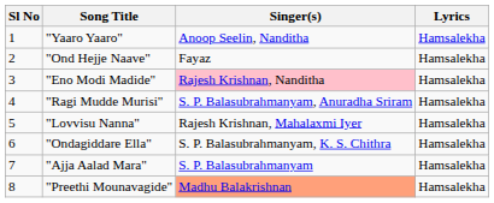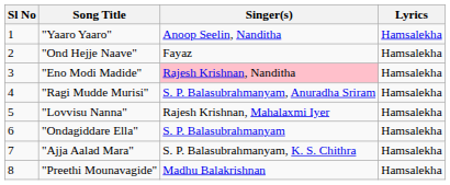 <table class="wikitable">
 <tr>
 <th>Sl No</th>
 <th>Song Title</th>
 <th>Singer(s)</th>
 <th>Lyrics</th>
 </tr>
 <tr>
 <td>1</td>
 <td>"Yaaro Yaaro"</td>
 <td><a href='#'>Anoop Seelin</a>, <a href='#'>Nanditha</a></td>
 <td><a href='#'>Hamsalekha</a></td>
 </tr>
 <tr>
 <td>2</td>
 <td>"Ond Hejje Naave"</td>
 <td>Fayaz</td>
 <td>Hamsalekha</td>
 </tr>
 <tr>
 <td>3</td>
 <td>"Eno Modi Madide"</td>
 <td style="background: pink;"><a href='#'>Rajesh Krishnan</a>, Nanditha</td>
 <td>Hamsalekha</td>
 </tr>
 <tr>
 <td>4</td>
 <td>"Ragi Mudde Murisi"</td>
 <td><a href='#'>S. P. Balasubrahmanyam</a>, <a href='#'>Anuradha Sriram</a></td>
 <td>Hamsalekha</td>
 </tr>
 <tr>
 <td>5</td>
 <td>"Lovvisu Nanna"</td>
 <td>Rajesh Krishnan, <a href='#'>Mahalaxmi Iyer</a></td>
 <td>Hamsalekha</td>
 </tr>
 <tr>
 <td>6</td>
 <td>"Ondagiddare Ella"</td>
-<td>S. P. Balasubrahmanyam, <a href='#'>K. S. Chithra</a></td>
+<td><a href='#'>S. P. Balasubrahmanyam</a></td>
 <td>Hamsalekha</td>
 </tr>
 <tr>
 <td>7</td>
 <td>"Ajja Aalad Mara"</td>
-<td><a href='#'>S. P. Balasubrahmanyam</a></td>
+<td>S. P. Balasubrahmanyam, <a href='#'>K. S. Chithra</a></td>
 <td>Hamsalekha</td>
 </tr>
 <tr>
 <td>8</td>
 <td>"Preethi Mounavagide"</td>
-<td style="background: lightsalmon;"><a href='#'>Madhu Balakrishnan</a></td>
+<td><a href='#'>Madhu Balakrishnan</a></td>
 <td>Hamsalekha</td>
 </tr>
 </table>
